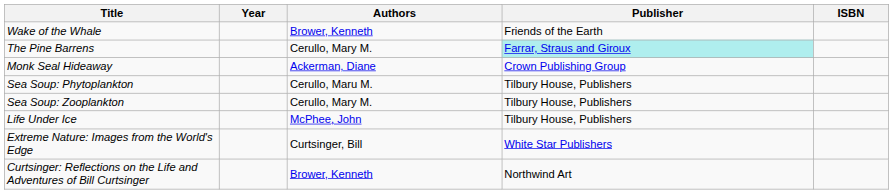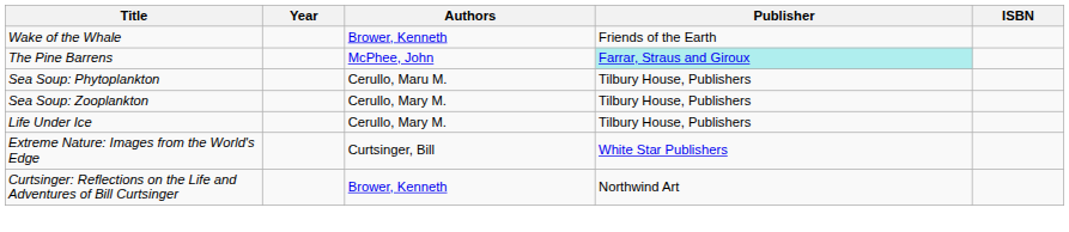 <table class="wikitable sortable" style="width:100%">
 <tr>
 <th scope="col" width=300>Title</th>
 <th scope="col">Year</th>
 <th scope="col">Authors</th>
 <th scope="col">Publisher</th>
 <th scope="col">ISBN</th>
 </tr>
 <tr>
 <td scope="row"><em>Wake of the Whale</em></td>
 <td></td>
 <td><a href='#'>Brower, Kenneth</a></td>
 <td>Friends of the Earth</td>
 <td></td>
 </tr>
 <tr>
 <td scope="row"><em>The Pine Barrens</em></td>
 <td></td>
-<td>Cerullo, Mary M.</td>
+<td><a href='#'>McPhee, John</a></td>
 <td style="background: paleturquoise;"><a href='#'>Farrar, Straus and Giroux</a></td>
-<td></td>
-</tr>
-<tr>
-<td scope="row"><em>Monk Seal Hideaway</em></td>
-<td></td>
-<td><a href='#'>Ackerman, Diane</a></td>
-<td><a href='#'>Crown Publishing Group</a></td>
 <td></td>
 </tr>
 <tr>
 <td scope="row"><em>Sea Soup: Phytoplankton</em></td>
 <td></td>
 <td>Cerullo, Maru M.</td>
 <td>Tilbury House, Publishers</td>
 <td></td>
 </tr>
 <tr>
 <td scope="row"><em>Sea Soup: Zooplankton</em></td>
 <td></td>
 <td>Cerullo, Mary M.</td>
 <td>Tilbury House, Publishers</td>
 <td></td>
 </tr>
 <tr>
 <td scope="row"><em>Life Under Ice</em></td>
 <td></td>
-<td><a href='#'>McPhee, John</a></td>
+<td>Cerullo, Mary M.</td>
 <td>Tilbury House, Publishers</td>
 <td></td>
 </tr>
 <tr>
 <td scope="row"><em>Extreme Nature: Images from the World's Edge</em></td>
 <td></td>
 <td>Curtsinger, Bill</td>
 <td><a href='#'>White Star Publishers</a></td>
 <td></td>
 </tr>
 <tr>
 <td scope="row"><em>Curtsinger: Reflections on the Life and Adventures of Bill Curtsinger</em></td>
 <td></td>
 <td><a href='#'>Brower, Kenneth</a></td>
 <td>Northwind Art</td>
 <td></td>
 </tr>
 </table>
